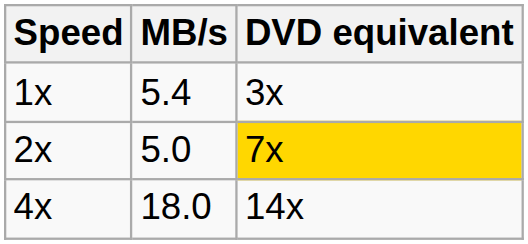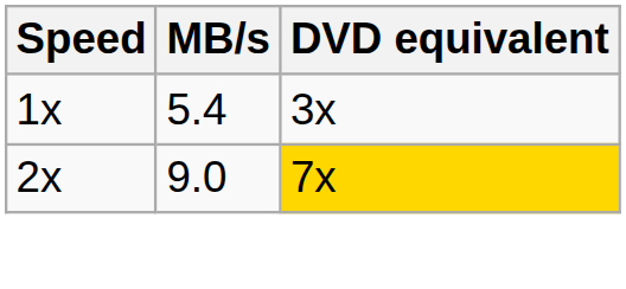 <table class="wikitable">
 <tr>
 <th>Speed</th>
 <th>MB/s</th>
 <th>DVD equivalent</th>
 </tr>
 <tr>
 <td>1x</td>
 <td>5.4</td>
 <td>3x</td>
 </tr>
 <tr>
 <td>2x</td>
-<td>5.0</td>
+<td>9.0</td>
 <td style="background: gold;">7x</td>
 </tr>
-<tr>
-<td>4x</td>
-<td>18.0</td>
-<td>14x</td>
-</tr>
 </table>
